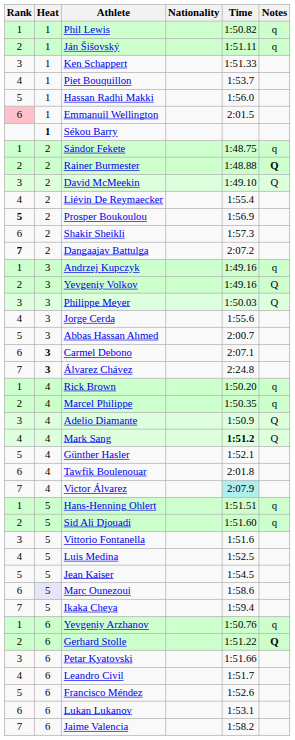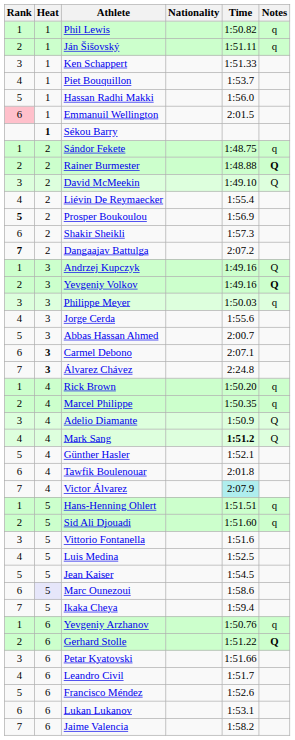 <table class="wikitable sortable" style="text-align:center">
 <tr>
 <th>Rank</th>
 <th>Heat</th>
 <th>Athlete</th>
 <th>Nationality</th>
 <th>Time</th>
 <th>Notes</th>
 </tr>
 <tr bgcolor=ccffcc>
 <td>1</td>
 <td>1</td>
 <td align=left><a href='#'>Phil Lewis</a></td>
 <td align=left></td>
 <td>1:50.82</td>
 <td>q</td>
 </tr>
 <tr bgcolor=ccffcc>
 <td>2</td>
 <td>1</td>
 <td align=left><a href='#'>Ján Šišovský</a></td>
 <td align=left></td>
 <td>1:51.11</td>
 <td>q</td>
 </tr>
 <tr>
 <td>3</td>
 <td>1</td>
 <td align=left><a href='#'>Ken Schappert</a></td>
 <td align=left></td>
 <td>1:51.33</td>
 <td></td>
 </tr>
 <tr>
 <td>4</td>
 <td>1</td>
 <td align=left><a href='#'>Piet Bouquillon</a></td>
 <td align=left></td>
 <td>1:53.7</td>
 <td></td>
 </tr>
 <tr>
 <td>5</td>
 <td>1</td>
 <td align=left><a href='#'>Hassan Radhi Makki</a></td>
 <td align=left></td>
 <td>1:56.0</td>
 <td></td>
 </tr>
 <tr>
 <td style="background: pink;">6</td>
 <td>1</td>
 <td align=left><a href='#'>Emmanuil Wellington</a></td>
 <td align=left></td>
 <td>2:01.5</td>
 <td></td>
 </tr>
 <tr>
 <td></td>
 <td><strong>1</strong></td>
 <td align=left><a href='#'>Sékou Barry</a></td>
 <td align=left></td>
 <td></td>
 <td></td>
 </tr>
 <tr bgcolor=ccffcc>
 <td>1</td>
 <td>2</td>
 <td align=left><a href='#'>Sándor Fekete</a></td>
 <td align=left></td>
 <td>1:48.75</td>
 <td>q</td>
 </tr>
 <tr bgcolor=ccffcc>
 <td>2</td>
 <td>2</td>
 <td align=left><a href='#'>Rainer Burmester</a></td>
 <td align=left></td>
 <td>1:48.88</td>
 <td><strong>Q</strong></td>
 </tr>
 <tr bgcolor=ddffdd>
 <td>3</td>
 <td>2</td>
 <td align=left><a href='#'>David McMeekin</a></td>
 <td align=left></td>
 <td>1:49.10</td>
 <td>Q</td>
 </tr>
 <tr>
 <td>4</td>
 <td>2</td>
 <td align=left><a href='#'>Liévin De Reymaecker</a></td>
 <td align=left></td>
 <td>1:55.4</td>
 <td></td>
 </tr>
 <tr>
 <td><strong>5</strong></td>
 <td>2</td>
 <td align=left><a href='#'>Prosper Boukoulou</a></td>
 <td align=left></td>
 <td>1:56.9</td>
 <td></td>
 </tr>
 <tr>
 <td>6</td>
 <td>2</td>
 <td align=left><a href='#'>Shakir Sheikli</a></td>
 <td align=left></td>
 <td>1:57.3</td>
 <td></td>
 </tr>
 <tr>
 <td><strong>7</strong></td>
 <td>2</td>
 <td align=left><a href='#'>Dangaajav Battulga</a></td>
 <td align=left></td>
 <td>2:07.2</td>
 <td></td>
 </tr>
 <tr bgcolor=ccffcc>
 <td>1</td>
 <td>3</td>
 <td align=left><a href='#'>Andrzej Kupczyk</a></td>
 <td align=left></td>
 <td>1:49.16</td>
-<td>q</td>
+<td>Q</td>
 </tr>
 <tr bgcolor=ccffcc>
 <td>2</td>
 <td>3</td>
 <td align=left><a href='#'>Yevgeniy Volkov</a></td>
 <td align=left></td>
 <td>1:49.16</td>
-<td>Q</td>
+<td><strong>Q</strong></td>
 </tr>
 <tr bgcolor=ddffdd>
 <td>3</td>
 <td>3</td>
 <td align=left><a href='#'>Philippe Meyer</a></td>
 <td align=left></td>
 <td>1:50.03</td>
-<td>Q</td>
+<td>q</td>
 </tr>
 <tr>
 <td>4</td>
 <td>3</td>
 <td align=left><a href='#'>Jorge Cerda</a></td>
 <td align=left></td>
 <td>1:55.6</td>
 <td></td>
 </tr>
 <tr>
 <td>5</td>
 <td>3</td>
 <td align=left><a href='#'>Abbas Hassan Ahmed</a></td>
 <td align=left></td>
 <td>2:00.7</td>
 <td></td>
 </tr>
 <tr>
 <td>6</td>
 <td><strong>3</strong></td>
 <td align=left><a href='#'>Carmel Debono</a></td>
 <td align=left></td>
 <td>2:07.1</td>
 <td></td>
 </tr>
 <tr>
 <td>7</td>
 <td><strong>3</strong></td>
 <td align=left><a href='#'>Álvarez Chávez</a></td>
 <td align=left></td>
 <td>2:24.8</td>
 <td></td>
 </tr>
 <tr bgcolor=ccffcc>
 <td>1</td>
 <td>4</td>
 <td align=left><a href='#'>Rick Brown</a></td>
 <td align=left></td>
 <td>1:50.20</td>
 <td>q</td>
 </tr>
 <tr bgcolor=ccffcc>
 <td>2</td>
 <td>4</td>
 <td align=left><a href='#'>Marcel Philippe</a></td>
 <td align=left></td>
 <td>1:50.35</td>
 <td>q</td>
 </tr>
 <tr bgcolor=ddffdd>
 <td>3</td>
 <td>4</td>
 <td align=left><a href='#'>Adelio Diamante</a></td>
 <td align=left></td>
 <td>1:50.9</td>
 <td>Q</td>
 </tr>
 <tr bgcolor=ddffdd>
 <td>4</td>
 <td>4</td>
 <td align=left><a href='#'>Mark Sang</a></td>
 <td align=left></td>
 <td><strong>1:51.2</strong></td>
 <td>Q</td>
 </tr>
 <tr>
 <td>5</td>
 <td>4</td>
 <td align=left><a href='#'>Günther Hasler</a></td>
 <td align=left></td>
 <td>1:52.1</td>
 <td></td>
 </tr>
 <tr>
 <td>6</td>
 <td>4</td>
 <td align=left><a href='#'>Tawfik Boulenouar</a></td>
 <td align=left></td>
 <td>2:01.8</td>
 <td></td>
 </tr>
 <tr>
 <td>7</td>
 <td>4</td>
 <td align=left><a href='#'>Victor Álvarez</a></td>
 <td align=left></td>
 <td style="background: paleturquoise;">2:07.9</td>
 <td></td>
 </tr>
 <tr bgcolor=ccffcc>
 <td>1</td>
 <td>5</td>
 <td align=left><a href='#'>Hans-Henning Ohlert</a></td>
 <td align=left></td>
 <td>1:51.51</td>
 <td>q</td>
 </tr>
 <tr bgcolor=ccffcc>
 <td>2</td>
 <td>5</td>
 <td align=left><a href='#'>Sid Ali Djouadi</a></td>
 <td align=left></td>
 <td>1:51.60</td>
 <td>q</td>
 </tr>
 <tr>
 <td>3</td>
 <td>5</td>
 <td align=left><a href='#'>Vittorio Fontanella</a></td>
 <td align=left></td>
 <td>1:51.6</td>
 <td></td>
 </tr>
 <tr>
 <td>4</td>
 <td>5</td>
 <td align=left><a href='#'>Luis Medina</a></td>
 <td align=left></td>
 <td>1:52.5</td>
 <td></td>
 </tr>
 <tr>
 <td>5</td>
 <td>5</td>
 <td align=left><a href='#'>Jean Kaiser</a></td>
 <td align=left></td>
 <td>1:54.5</td>
 <td></td>
 </tr>
 <tr>
 <td>6</td>
 <td style="background: lavender;">5</td>
 <td align=left><a href='#'>Marc Ounezoui</a></td>
 <td align=left></td>
 <td>1:58.6</td>
 <td></td>
 </tr>
 <tr>
 <td>7</td>
 <td>5</td>
 <td align=left><a href='#'>Ikaka Cheya</a></td>
 <td align=left></td>
 <td>1:59.4</td>
 <td></td>
 </tr>
 <tr bgcolor=ccffcc>
 <td>1</td>
 <td>6</td>
 <td align=left><a href='#'>Yevgeniy Arzhanov</a></td>
 <td align=left></td>
 <td>1:50.76</td>
 <td>q</td>
 </tr>
 <tr bgcolor=ccffcc>
 <td>2</td>
 <td>6</td>
 <td align=left><a href='#'>Gerhard Stolle</a></td>
 <td align=left></td>
 <td>1:51.22</td>
 <td><strong>Q</strong></td>
 </tr>
 <tr>
 <td>3</td>
 <td>6</td>
 <td align=left><a href='#'>Petar Kyatovski</a></td>
 <td align=left></td>
 <td>1:51.66</td>
 <td></td>
 </tr>
 <tr>
 <td>4</td>
 <td>6</td>
 <td align=left><a href='#'>Leandro Civil</a></td>
 <td align=left></td>
 <td>1:51.7</td>
 <td></td>
 </tr>
 <tr>
 <td>5</td>
 <td>6</td>
 <td align=left><a href='#'>Francisco Méndez</a></td>
 <td align=left></td>
 <td>1:52.6</td>
 <td></td>
 </tr>
 <tr>
 <td>6</td>
 <td>6</td>
 <td align=left><a href='#'>Lukan Lukanov</a></td>
 <td align=left></td>
 <td>1:53.1</td>
 <td></td>
 </tr>
 <tr>
 <td>7</td>
 <td>6</td>
 <td align=left><a href='#'>Jaime Valencia</a></td>
 <td align=left></td>
 <td>1:58.2</td>
 <td></td>
 </tr>
 </table>
